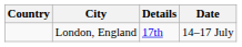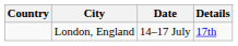 <table class="wikitable sortable">
 <tr>
 <th>Country</th>
 <th>City</th>
+<th>Date</th>
 <th>Details</th>
-<th>Date</th>
 </tr>
 <tr>
 <td></td>
 <td>London, England</td>
+<td data-sort-value="1991">14–17 July</td>
 <td><a href='#'>17th</a></td>
-<td data-sort-value="1991">14–17 July</td>
 </tr>
 </table>
